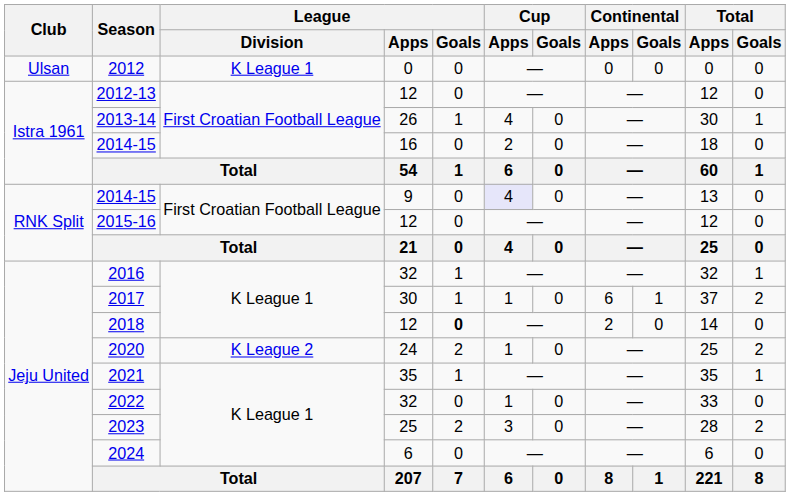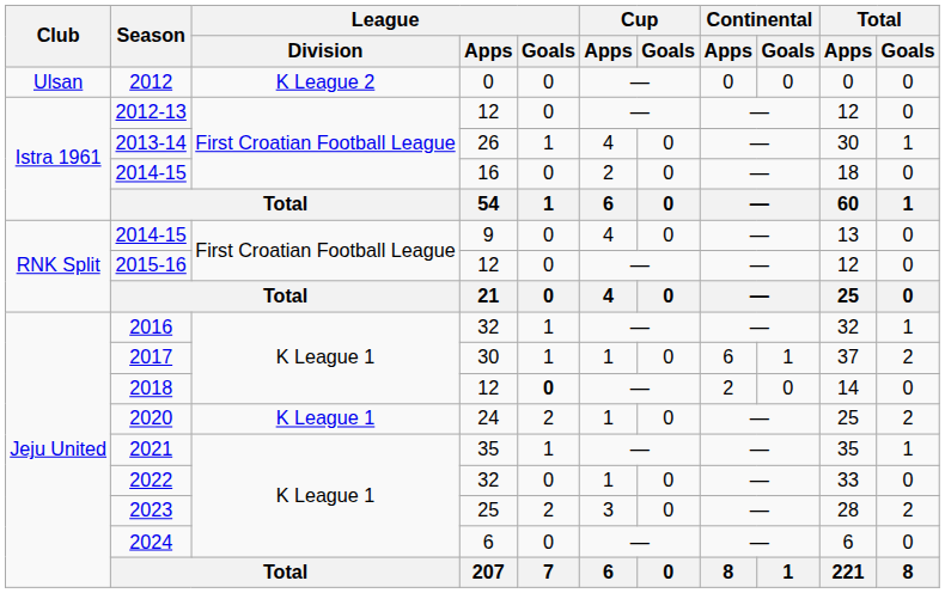 <table class="wikitable" border="1" style="text-align: center;">
 <tr>
 <th rowspan="2">Club</th>
 <th rowspan="2">Season</th>
 <th colspan="3">League</th>
 <th colspan="2">Cup</th>
 <th colspan="2">Continental</th>
 <th colspan="2">Total</th>
 </tr>
 <tr>
 <th>Division</th>
 <th>Apps</th>
 <th>Goals</th>
 <th>Apps</th>
 <th>Goals</th>
 <th>Apps</th>
 <th>Goals</th>
 <th>Apps</th>
 <th>Goals</th>
 </tr>
 <tr>
 <td><a href='#'>Ulsan</a></td>
 <td><a href='#'>2012</a></td>
-<td><a href='#'>K League 1</a></td>
+<td><a href='#'>K League 2</a></td>
 <td>0</td>
 <td>0</td>
 <td colspan="2">—</td>
 <td>0</td>
 <td>0</td>
 <td>0</td>
 <td>0</td>
 </tr>
 <tr>
 <td rowspan="4"><a href='#'>Istra 1961</a></td>
 <td><a href='#'>2012-13</a></td>
 <td rowspan="3"><a href='#'>First Croatian Football League</a></td>
 <td>12</td>
 <td>0</td>
 <td colspan="2">—</td>
 <td colspan="2">—</td>
 <td>12</td>
 <td>0</td>
 </tr>
 <tr>
 <td><a href='#'>2013-14</a></td>
 <td>26</td>
 <td>1</td>
 <td>4</td>
 <td>0</td>
 <td colspan="2">—</td>
 <td>30</td>
 <td>1</td>
 </tr>
 <tr>
 <td><a href='#'>2014-15</a></td>
 <td>16</td>
 <td>0</td>
 <td>2</td>
 <td>0</td>
 <td colspan="2">—</td>
 <td>18</td>
 <td>0</td>
 </tr>
 <tr>
 <th colspan="2">Total</th>
 <th>54</th>
 <th>1</th>
 <th>6</th>
 <th>0</th>
 <th colspan="2">—</th>
 <th>60</th>
 <th>1</th>
 </tr>
 <tr>
 <td rowspan="3"><a href='#'>RNK Split</a></td>
 <td><a href='#'>2014-15</a></td>
 <td rowspan="2">First Croatian Football League</td>
 <td>9</td>
 <td>0</td>
-<td style="background: lavender;">4</td>
+<td>4</td>
 <td>0</td>
 <td colspan="2">—</td>
 <td>13</td>
 <td>0</td>
 </tr>
 <tr>
 <td><a href='#'>2015-16</a></td>
 <td>12</td>
 <td>0</td>
 <td colspan="2">—</td>
 <td colspan="2">—</td>
 <td>12</td>
 <td>0</td>
 </tr>
 <tr>
 <th colspan="2">Total</th>
 <th>21</th>
 <th>0</th>
 <th>4</th>
 <th>0</th>
 <th colspan="2">—</th>
 <th>25</th>
 <th>0</th>
 </tr>
 <tr>
 <td rowspan="9"><a href='#'>Jeju United</a></td>
 <td><a href='#'>2016</a></td>
 <td rowspan="3">K League 1</td>
 <td>32</td>
 <td>1</td>
 <td colspan="2">—</td>
 <td colspan="2">—</td>
 <td>32</td>
 <td>1</td>
 </tr>
 <tr>
 <td><a href='#'>2017</a></td>
 <td>30</td>
 <td>1</td>
 <td>1</td>
 <td>0</td>
 <td>6</td>
 <td>1</td>
 <td>37</td>
 <td>2</td>
 </tr>
 <tr>
 <td><a href='#'>2018</a></td>
 <td>12</td>
 <td><strong>0</strong></td>
 <td colspan="2">—</td>
 <td>2</td>
 <td>0</td>
 <td>14</td>
 <td>0</td>
 </tr>
 <tr>
 <td><a href='#'>2020</a></td>
-<td><a href='#'>K League 2</a></td>
+<td><a href='#'>K League 1</a></td>
 <td>24</td>
 <td>2</td>
 <td>1</td>
 <td>0</td>
 <td colspan="2">—</td>
 <td>25</td>
 <td>2</td>
 </tr>
 <tr>
 <td><a href='#'>2021</a></td>
 <td rowspan="4">K League 1</td>
 <td>35</td>
 <td>1</td>
 <td colspan="2">—</td>
 <td colspan="2">—</td>
 <td>35</td>
 <td>1</td>
 </tr>
 <tr>
 <td><a href='#'>2022</a></td>
 <td>32</td>
 <td>0</td>
 <td>1</td>
 <td>0</td>
 <td colspan="2">—</td>
 <td>33</td>
 <td>0</td>
 </tr>
 <tr>
 <td><a href='#'>2023</a></td>
 <td>25</td>
 <td>2</td>
 <td>3</td>
 <td>0</td>
 <td colspan="2">—</td>
 <td>28</td>
 <td>2</td>
 </tr>
 <tr>
 <td><a href='#'>2024</a></td>
 <td>6</td>
 <td>0</td>
 <td colspan="2">—</td>
 <td colspan="2">—</td>
 <td>6</td>
 <td>0</td>
 </tr>
 <tr>
 <th colspan="2">Total</th>
 <th>207</th>
 <th>7</th>
 <th>6</th>
 <th>0</th>
 <th>8</th>
 <th>1</th>
 <th>221</th>
 <th>8</th>
 </tr>
 </table>
